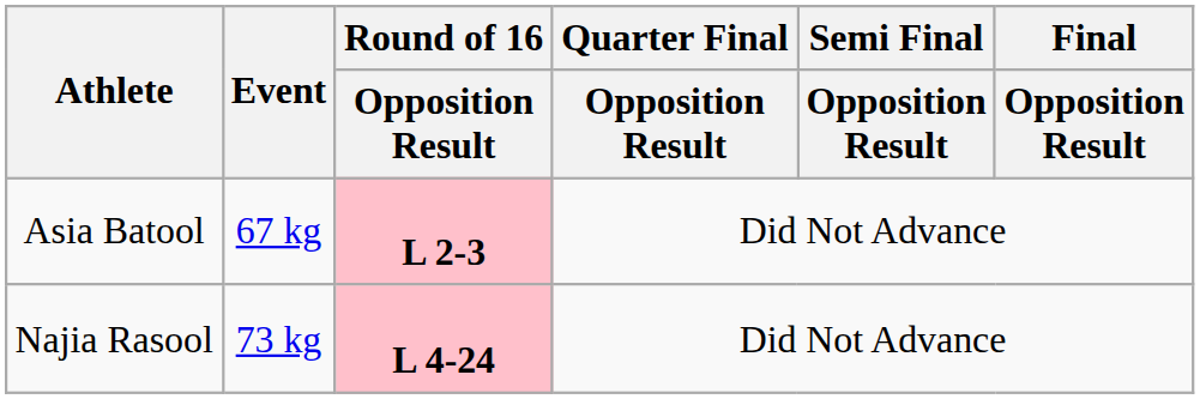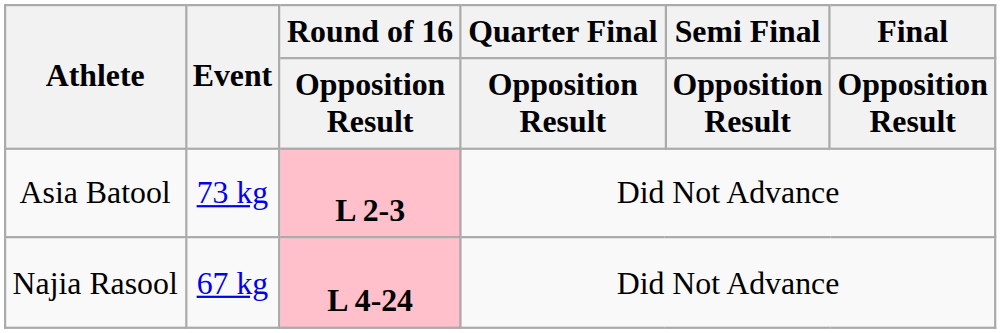 <table class=wikitable style="text-align:center; font-size:90%">
 <tr>
 <th rowspan=2>Athlete</th>
 <th rowspan=2>Event</th>
 <th>Round of 16</th>
 <th>Quarter Final</th>
 <th>Semi Final</th>
 <th>Final</th>
 </tr>
 <tr>
 <th>Opposition<br>Result</th>
 <th>Opposition<br>Result</th>
 <th>Opposition<br>Result</th>
 <th>Opposition<br>Result</th>
 </tr>
 <tr>
 <td>Asia Batool</td>
-<td><a href='#'>67 kg</a></td>
+<td><a href='#'>73 kg</a></td>
 <td style="text-align:center; background:pink;"><br><strong>L 2-3</strong></td>
 <td colspan="3">Did Not Advance</td>
 </tr>
 <tr>
 <td>Najia Rasool</td>
-<td><a href='#'>73 kg</a></td>
+<td><a href='#'>67 kg</a></td>
 <td style="text-align:center; background:pink;"><br><strong>L 4-24</strong></td>
 <td colspan="3">Did Not Advance</td>
 </tr>
 </table>
